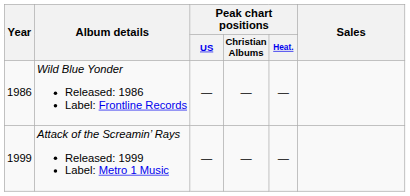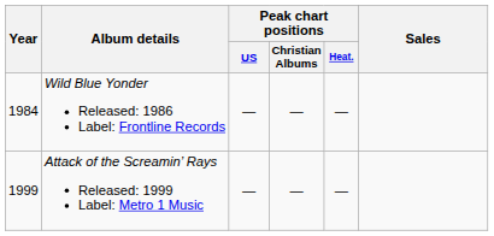 <table class="wikitable" style="text-align:center;">
 <tr>
 <th rowspan="2" width="33">Year</th>
 <th rowspan="2" width="215">Album details</th>
 <th colspan="3">Peak chart positions</th>
 <th rowspan="2" width="145">Sales</th>
 </tr>
 <tr>
 <th style="width:3em;font-size:85%"><a href='#'>US</a></th>
 <th style="width:3em;font-size:85%">Christian Albums</th>
 <th style="width:3em;font-size:74%"><a href='#'>Heat.</a></th>
 </tr>
 <tr>
-<td>1986</td>
+<td>1984</td>
 <td align="left"><em>Wild Blue Yonder</em><br><ul><li>Released: 1986</li><li>Label: <a href='#'>Frontline Records</a></li></ul></td>
 <td>—</td>
 <td>—</td>
 <td>—</td>
 <td></td>
 </tr>
 <tr>
 <td>1999</td>
 <td align="left"><em>Attack of the Screamin’ Rays</em><br><ul><li>Released: 1999</li><li>Label: <a href='#'>Metro 1 Music</a></li></ul></td>
 <td>—</td>
 <td>—</td>
 <td>—</td>
 <td></td>
 </tr>
 </table>
